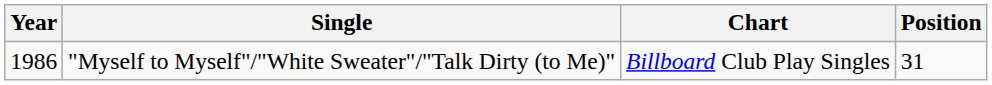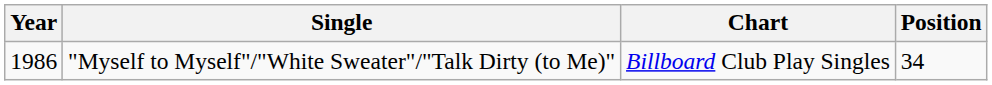 <table class="wikitable">
 <tr>
 <th align="left">Year</th>
 <th align="left">Single</th>
 <th align="left">Chart</th>
 <th align="left">Position</th>
 </tr>
 <tr>
 <td align="left">1986</td>
 <td align="left">"Myself to Myself"/"White Sweater"/"Talk Dirty (to Me)"</td>
 <td align="left"><em><a href='#'>Billboard</a></em> Club Play Singles</td>
-<td align="left">31</td>
+<td align="left">34</td>
 </tr>
 </table>
